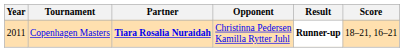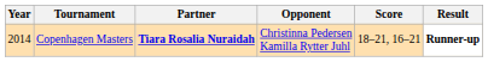 <table class="sortable wikitable" style="font-size: 90%">
 <tr>
 <th>Year</th>
 <th>Tournament</th>
 <th>Partner</th>
 <th>Opponent</th>
+<th>Score</th>
 <th>Result</th>
-<th>Score</th>
 </tr>
 <tr style="background:#FFE0AF">
-<td align="center">2011</td>
+<td align="center">2014</td>
 <td align="left"><a href='#'>Copenhagen Masters</a></td>
 <td align="left"><strong> <a href='#'>Tiara Rosalia Nuraidah</a></strong></td>
 <td align="left"> <a href='#'>Christinna Pedersen</a><br> <a href='#'>Kamilla Rytter Juhl</a></td>
+<td align="left">18–21, 16–21</td>
 <td style="text-align:left; background:white"> <strong>Runner-up</strong></td>
-<td align="left">18–21, 16–21</td>
 </tr>
 </table>
